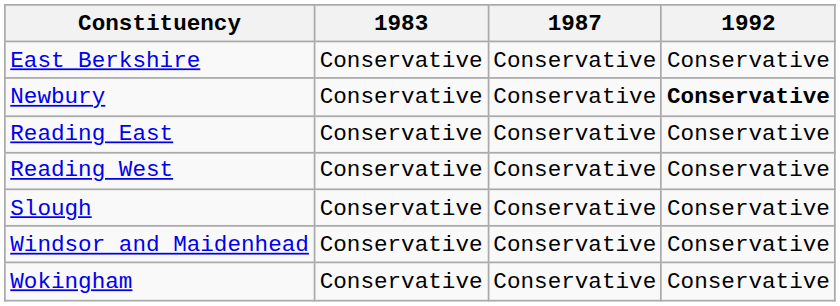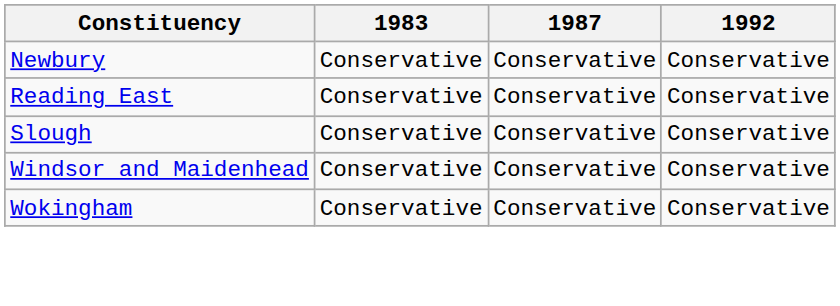 <table class="wikitable">
 <tr>
 <th>Constituency</th>
 <th>1983</th>
 <th>1987</th>
 <th>1992</th>
 </tr>
 <tr>
-<td><a href='#'>East Berkshire</a></td>
+<td><a href='#'>Newbury</a></td>
 <td bgcolor=>Conservative</td>
 <td bgcolor=>Conservative</td>
 <td bgcolor=>Conservative</td>
 </tr>
 <tr>
-<td><a href='#'>Newbury</a></td>
-<td bgcolor=>Conservative</td>
-<td bgcolor=>Conservative</td>
-<td bgcolor=><strong>Conservative</strong></td>
-</tr>
-<tr>
 <td><a href='#'>Reading East</a></td>
-<td bgcolor=>Conservative</td>
-<td bgcolor=>Conservative</td>
-<td bgcolor=>Conservative</td>
-</tr>
-<tr>
-<td><a href='#'>Reading West</a></td>
 <td bgcolor=>Conservative</td>
 <td bgcolor=>Conservative</td>
 <td bgcolor=>Conservative</td>
 </tr>
 <tr>
 <td><a href='#'>Slough</a></td>
 <td bgcolor=>Conservative</td>
 <td bgcolor=>Conservative</td>
 <td bgcolor=>Conservative</td>
 </tr>
 <tr>
 <td><a href='#'>Windsor and Maidenhead</a></td>
 <td bgcolor=>Conservative</td>
 <td bgcolor=>Conservative</td>
 <td bgcolor=>Conservative</td>
 </tr>
 <tr>
 <td><a href='#'>Wokingham</a></td>
 <td bgcolor=>Conservative</td>
 <td bgcolor=>Conservative</td>
 <td bgcolor=>Conservative</td>
 </tr>
 </table>
